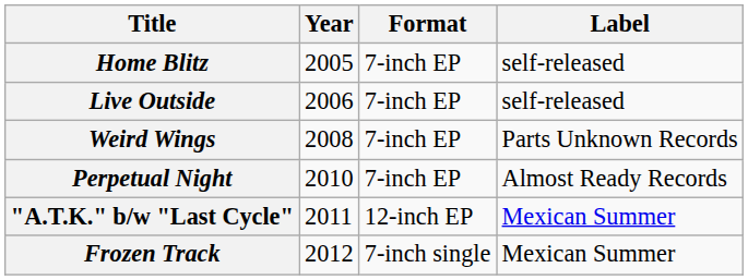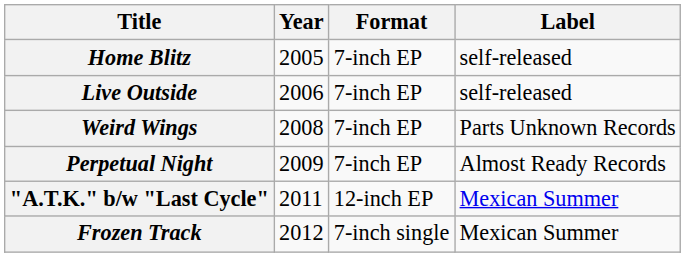 <table class="wikitable" border="1">
 <tr>
 <th scope="col">Title</th>
 <th scope="col">Year</th>
 <th scope="col">Format</th>
 <th scope="col">Label</th>
 </tr>
 <tr>
 <th scope="row"><em>Home Blitz</em></th>
 <td>2005</td>
 <td>7-inch EP</td>
 <td>self-released</td>
 </tr>
 <tr>
 <th scope="row"><em>Live Outside</em></th>
 <td>2006</td>
 <td>7-inch EP</td>
 <td>self-released</td>
 </tr>
 <tr>
 <th scope="row"><em>Weird Wings</em></th>
 <td>2008</td>
 <td>7-inch EP</td>
 <td>Parts Unknown Records</td>
 </tr>
 <tr>
 <th scope="row"><em>Perpetual Night</em></th>
-<td>2010</td>
+<td>2009</td>
 <td>7-inch EP</td>
 <td>Almost Ready Records</td>
 </tr>
 <tr>
 <th scope="row">"A.T.K." b/w "Last Cycle"</th>
 <td>2011</td>
 <td>12-inch EP</td>
 <td><a href='#'>Mexican Summer</a></td>
 </tr>
 <tr>
 <th scope="row"><em>Frozen Track</em></th>
 <td>2012</td>
 <td>7-inch single</td>
 <td>Mexican Summer</td>
 </tr>
 </table>
